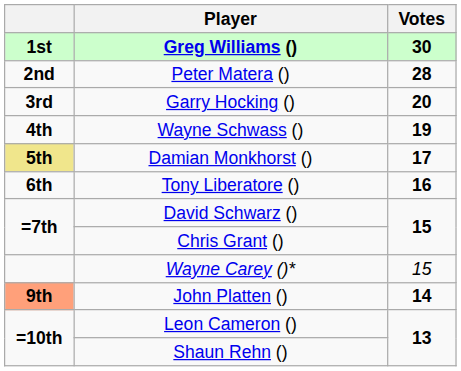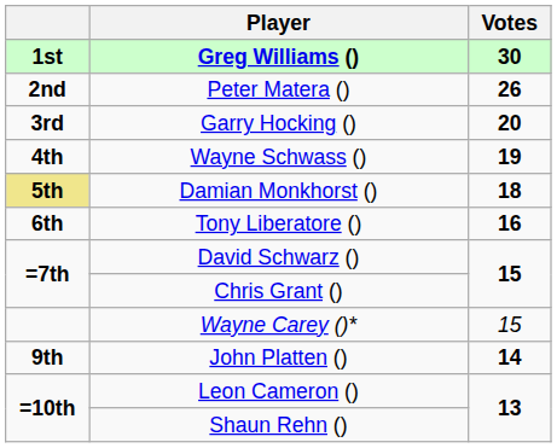 <table class="wikitable" style="text-align: center; font-size: 90%;">
 <tr>
 <th width="50"></th>
 <th width="250">Player</th>
 <th width="50">Votes</th>
 </tr>
 <tr style="background: #CCFFCC;">
 <td><strong>1st</strong></td>
 <td><strong><a href='#'>Greg Williams</a> ()</strong></td>
 <td><strong>30</strong></td>
 </tr>
 <tr>
 <td><strong>2nd</strong></td>
 <td><a href='#'>Peter Matera</a> ()</td>
-<td><strong>28</strong></td>
+<td><strong>26</strong></td>
 </tr>
 <tr>
 <td><strong>3rd</strong></td>
 <td><a href='#'>Garry Hocking</a> ()</td>
 <td><strong>20</strong></td>
 </tr>
 <tr>
 <td><strong>4th</strong></td>
 <td><a href='#'>Wayne Schwass</a> ()</td>
 <td><strong>19</strong></td>
 </tr>
 <tr>
 <td style="background: khaki;"><strong>5th</strong></td>
 <td><a href='#'>Damian Monkhorst</a> ()</td>
-<td><strong>17</strong></td>
+<td><strong>18</strong></td>
 </tr>
 <tr>
 <td><strong>6th</strong></td>
 <td><a href='#'>Tony Liberatore</a> ()</td>
 <td><strong>16</strong></td>
 </tr>
 <tr>
 <td rowspan=2><strong>=7th</strong></td>
 <td><a href='#'>David Schwarz</a> ()</td>
 <td rowspan=2><strong>15</strong></td>
 </tr>
 <tr>
 <td><a href='#'>Chris Grant</a> ()</td>
 </tr>
 <tr>
 <td></td>
 <td><em><a href='#'>Wayne Carey</a> ()*</em></td>
 <td><em>15</em></td>
 </tr>
 <tr>
-<td style="background: lightsalmon;"><strong>9th</strong></td>
+<td><strong>9th</strong></td>
 <td><a href='#'>John Platten</a> ()</td>
 <td><strong>14</strong></td>
 </tr>
 <tr>
 <td rowspan=2><strong>=10th</strong></td>
 <td><a href='#'>Leon Cameron</a> ()</td>
 <td rowspan=2><strong>13</strong></td>
 </tr>
 <tr>
 <td><a href='#'>Shaun Rehn</a> ()</td>
 </tr>
 </table>
